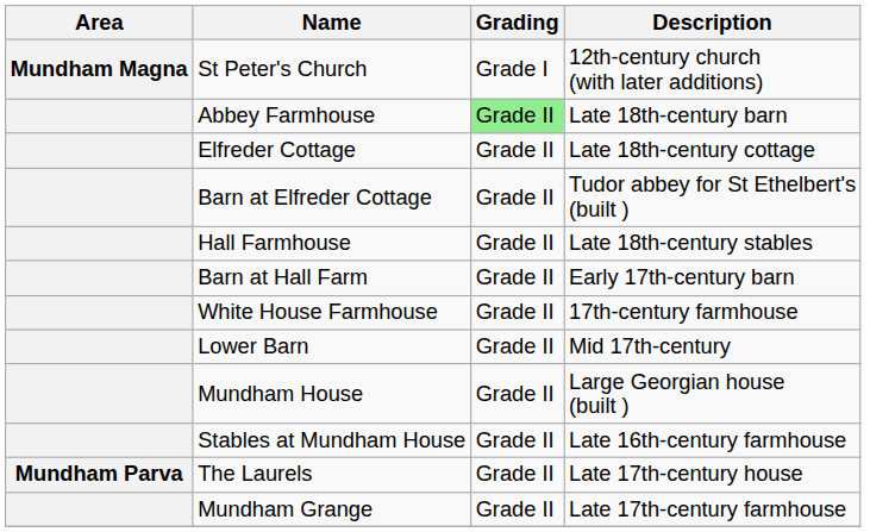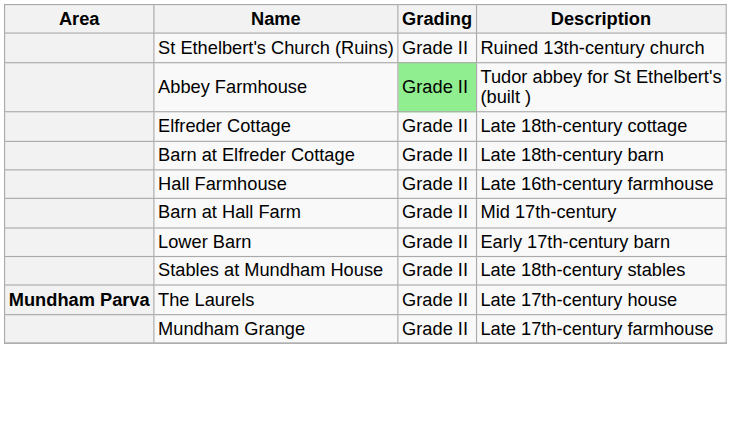 <table class="wikitable">
 <tr>
 <th>Area</th>
 <th>Name</th>
 <th>Grading</th>
 <th>Description</th>
 </tr>
 <tr>
-<th><strong>Mundham Magna</strong></th>
-<td>St Peter's Church</td>
-<td>Grade I</td>
-<td>12th-century church<br>(with later additions)</td>
+<th></th>
+<td>St Ethelbert's Church (Ruins)</td>
+<td>Grade II</td>
+<td>Ruined 13th-century church</td>
 </tr>
 <tr>
 <th></th>
 <td>Abbey Farmhouse</td>
 <td style="background: lightgreen;">Grade II</td>
-<td>Late 18th-century barn</td>
+<td>Tudor abbey for St Ethelbert's<br>(built )</td>
 </tr>
 <tr>
 <th></th>
 <td>Elfreder Cottage</td>
 <td>Grade II</td>
 <td>Late 18th-century cottage</td>
 </tr>
 <tr>
 <th></th>
 <td>Barn at Elfreder Cottage</td>
 <td>Grade II</td>
-<td>Tudor abbey for St Ethelbert's<br>(built )</td>
+<td>Late 18th-century barn</td>
 </tr>
 <tr>
 <th></th>
 <td>Hall Farmhouse</td>
 <td>Grade II</td>
-<td>Late 18th-century stables</td>
+<td>Late 16th-century farmhouse</td>
 </tr>
 <tr>
 <th></th>
 <td>Barn at Hall Farm</td>
 <td>Grade II</td>
-<td>Early 17th-century barn</td>
-</tr>
-<tr>
-<th></th>
-<td>White House Farmhouse</td>
-<td>Grade II</td>
-<td>17th-century farmhouse</td>
+<td>Mid 17th-century</td>
 </tr>
 <tr>
 <th></th>
 <td>Lower Barn</td>
 <td>Grade II</td>
-<td>Mid 17th-century</td>
-</tr>
-<tr>
-<th></th>
-<td>Mundham House</td>
-<td>Grade II</td>
-<td>Large Georgian house<br>(built )</td>
+<td>Early 17th-century barn</td>
 </tr>
 <tr>
 <th></th>
 <td>Stables at Mundham House</td>
 <td>Grade II</td>
-<td>Late 16th-century farmhouse</td>
+<td>Late 18th-century stables</td>
 </tr>
 <tr>
 <th><strong>Mundham Parva</strong></th>
 <td>The Laurels</td>
 <td>Grade II</td>
 <td>Late 17th-century house</td>
 </tr>
 <tr>
 <th></th>
 <td>Mundham Grange</td>
 <td>Grade II</td>
 <td>Late 17th-century farmhouse</td>
 </tr>
 <tr>
 </tr>
 </table>
